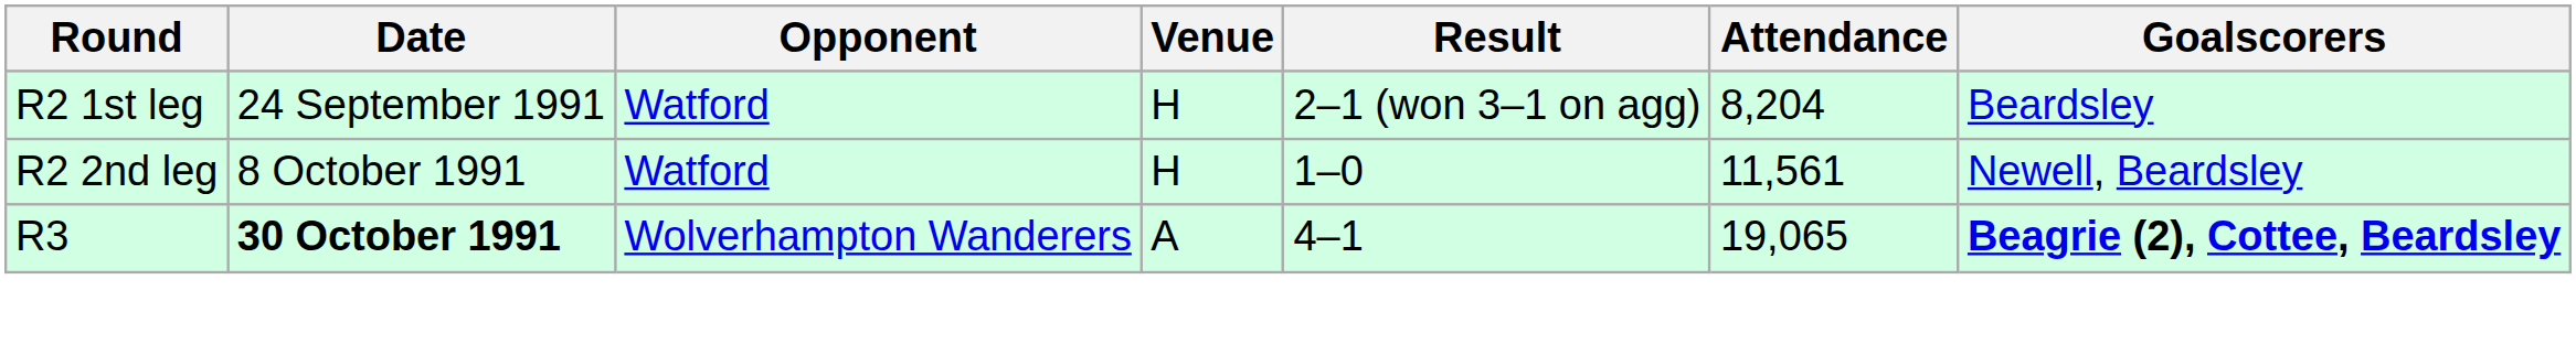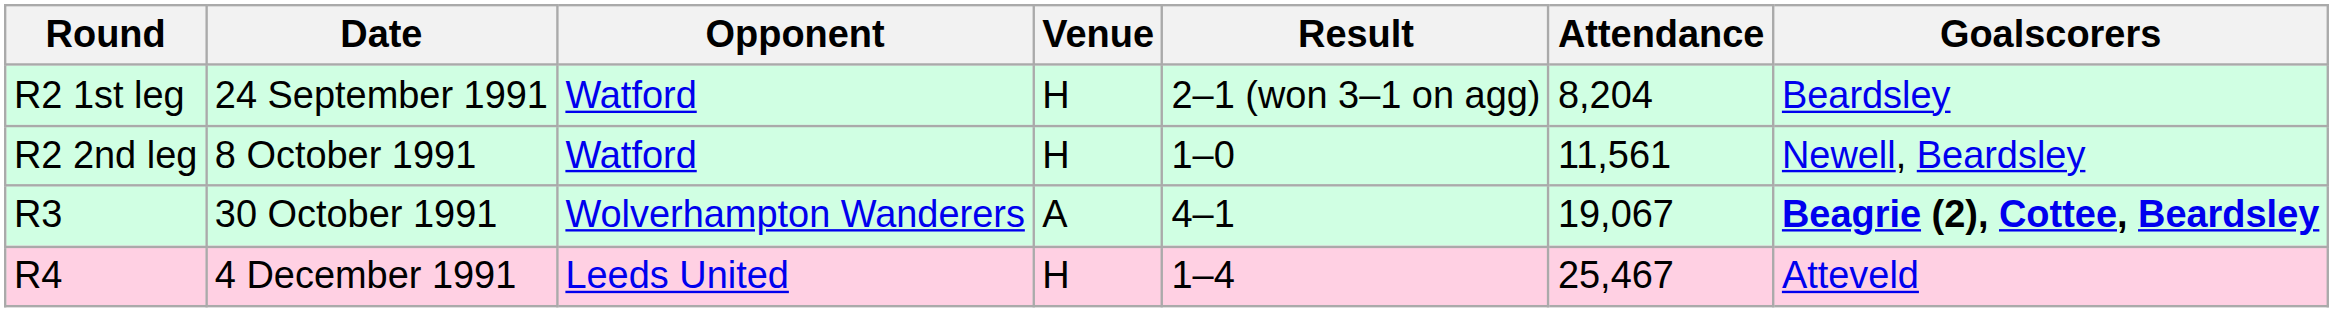 <table class="wikitable">
 <tr>
 <th>Round</th>
 <th>Date</th>
 <th>Opponent</th>
 <th>Venue</th>
 <th>Result</th>
 <th>Attendance</th>
 <th>Goalscorers</th>
 </tr>
 <tr style="background-color: #d0ffe3;">
 <td>R2 1st leg</td>
 <td>24 September 1991</td>
 <td><a href='#'>Watford</a></td>
 <td>H</td>
 <td>2–1 (won 3–1 on agg)</td>
 <td>8,204</td>
 <td><a href='#'>Beardsley</a></td>
 </tr>
 <tr style="background-color: #d0ffe3;">
 <td>R2 2nd leg</td>
 <td>8 October 1991</td>
 <td><a href='#'>Watford</a></td>
 <td>H</td>
 <td>1–0</td>
 <td>11,561</td>
 <td><a href='#'>Newell</a>, <a href='#'>Beardsley</a></td>
 </tr>
 <tr style="background-color: #d0ffe3;">
 <td>R3</td>
-<td><strong>30 October 1991</strong></td>
+<td>30 October 1991</td>
 <td><a href='#'>Wolverhampton Wanderers</a></td>
 <td>A</td>
 <td>4–1</td>
-<td>19,065</td>
+<td>19,067</td>
 <td><strong><a href='#'>Beagrie</a> (2), <a href='#'>Cottee</a>, <a href='#'>Beardsley</a></strong></td>
 </tr>
+<tr style="background-color: #ffd0e3;">
+<td>R4</td>
+<td>4 December 1991</td>
+<td><a href='#'>Leeds United</a></td>
+<td>H</td>
+<td>1–4</td>
+<td>25,467</td>
+<td><a href='#'>Atteveld</a></td>
+</tr>
 </table>
